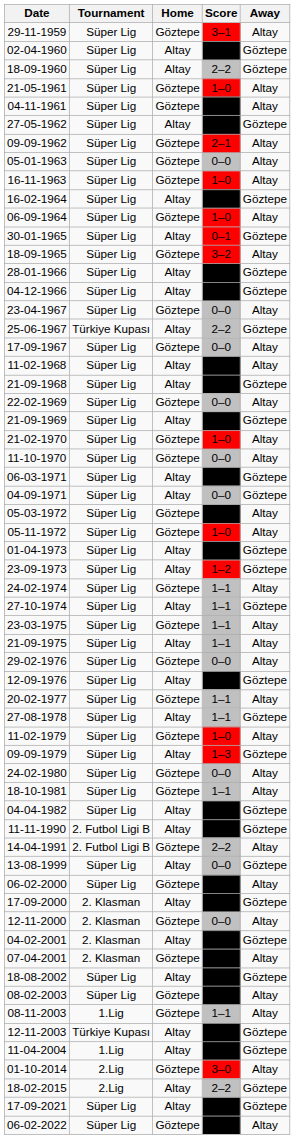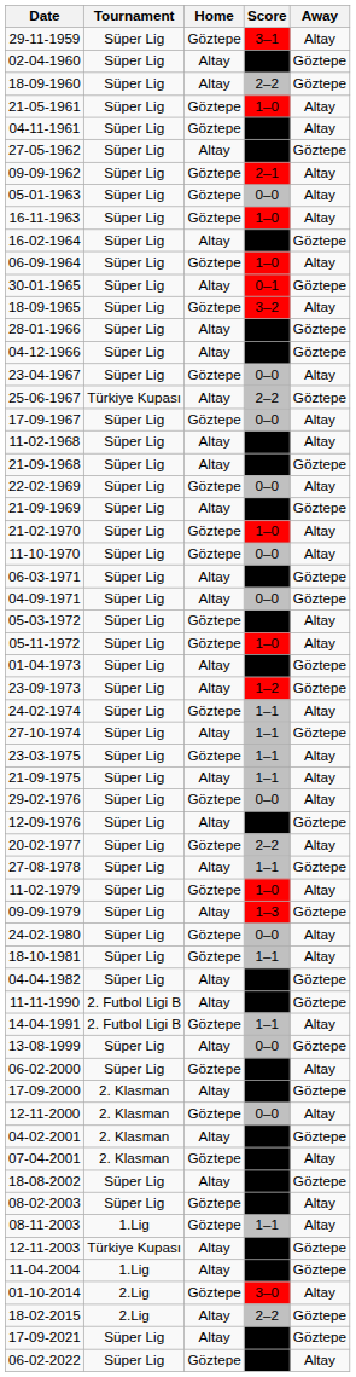 <table class="wikitable" style="text-align:center">
 <tr>
 <th>Date</th>
 <th>Tournament</th>
 <th>Home</th>
 <th>Score</th>
 <th>Away</th>
 </tr>
 <tr>
 <td>29-11-1959</td>
 <td>Süper Lig</td>
 <td>Göztepe</td>
 <td bgcolor=FF0000><span>3–1</span></td>
 <td>Altay</td>
 </tr>
 <tr>
 <td>02-04-1960</td>
 <td>Süper Lig</td>
 <td>Altay</td>
 <td bgcolor=black><span>4–2</span></td>
 <td>Göztepe</td>
 </tr>
 <tr>
 <td>18-09-1960</td>
 <td>Süper Lig</td>
 <td>Altay</td>
 <td bgcolor=silver><span>2–2</span></td>
 <td>Göztepe</td>
 </tr>
 <tr>
 <td>21-05-1961</td>
 <td>Süper Lig</td>
 <td>Göztepe</td>
 <td bgcolor=FF0000><span>1–0</span></td>
 <td>Altay</td>
 </tr>
 <tr>
 <td>04-11-1961</td>
 <td>Süper Lig</td>
 <td>Göztepe</td>
 <td bgcolor=black><span>0–2</span></td>
 <td>Altay</td>
 </tr>
 <tr>
 <td>27-05-1962</td>
 <td>Süper Lig</td>
 <td>Altay</td>
 <td bgcolor=black><span>2–1</span></td>
 <td>Göztepe</td>
 </tr>
 <tr>
 <td>09-09-1962</td>
 <td>Süper Lig</td>
 <td>Göztepe</td>
 <td bgcolor=FF0000><span>2–1</span></td>
 <td>Altay</td>
 </tr>
 <tr>
 <td>05-01-1963</td>
 <td>Süper Lig</td>
 <td>Göztepe</td>
 <td bgcolor=silver><span>0–0</span></td>
 <td>Altay</td>
 </tr>
 <tr>
 <td>16-11-1963</td>
 <td>Süper Lig</td>
 <td>Göztepe</td>
 <td bgcolor=FF0000><span>1–0</span></td>
 <td>Altay</td>
 </tr>
 <tr>
 <td>16-02-1964</td>
 <td>Süper Lig</td>
 <td>Altay</td>
 <td bgcolor=black><span>2–0</span></td>
 <td>Göztepe</td>
 </tr>
 <tr>
 <td>06-09-1964</td>
 <td>Süper Lig</td>
 <td>Göztepe</td>
 <td bgcolor=FF0000><span>1–0</span></td>
 <td>Altay</td>
 </tr>
 <tr>
 <td>30-01-1965</td>
 <td>Süper Lig</td>
 <td>Altay</td>
 <td bgcolor=FF0000><span>0–1</span></td>
 <td>Göztepe</td>
 </tr>
 <tr>
 <td>18-09-1965</td>
 <td>Süper Lig</td>
 <td>Göztepe</td>
 <td bgcolor=FF0000><span>3–2</span></td>
 <td>Altay</td>
 </tr>
 <tr>
 <td>28-01-1966</td>
 <td>Süper Lig</td>
 <td>Altay</td>
 <td bgcolor=black><span>2–0</span></td>
 <td>Göztepe</td>
 </tr>
 <tr>
 <td>04-12-1966</td>
 <td>Süper Lig</td>
 <td>Altay</td>
 <td bgcolor=black><span>2–1</span></td>
 <td>Göztepe</td>
 </tr>
 <tr>
 <td>23-04-1967</td>
 <td>Süper Lig</td>
 <td>Göztepe</td>
 <td bgcolor=silver><span>0–0</span></td>
 <td>Altay</td>
 </tr>
 <tr>
 <td>25-06-1967</td>
 <td>Türkiye Kupası</td>
 <td>Altay</td>
 <td bgcolor=silver><span>2–2</span></td>
 <td>Göztepe</td>
 </tr>
 <tr>
 <td>17-09-1967</td>
 <td>Süper Lig</td>
 <td>Göztepe</td>
 <td bgcolor=silver><span>0–0</span></td>
 <td>Altay</td>
 </tr>
 <tr>
 <td>11-02-1968</td>
 <td>Süper Lig</td>
 <td>Altay</td>
 <td bgcolor=black><span>2–0</span></td>
 <td>Altay</td>
 </tr>
 <tr>
 <td>21-09-1968</td>
 <td>Süper Lig</td>
 <td>Altay</td>
 <td bgcolor=black><span>1–0</span></td>
 <td>Göztepe</td>
 </tr>
 <tr>
 <td>22-02-1969</td>
 <td>Süper Lig</td>
 <td>Göztepe</td>
 <td bgcolor=silver><span>0–0</span></td>
 <td>Altay</td>
 </tr>
 <tr>
 <td>21-09-1969</td>
 <td>Süper Lig</td>
 <td>Altay</td>
 <td bgcolor=black><span>1–0</span></td>
 <td>Göztepe</td>
 </tr>
 <tr>
 <td>21-02-1970</td>
 <td>Süper Lig</td>
 <td>Göztepe</td>
 <td bgcolor=FF0000><span>1–0</span></td>
 <td>Altay</td>
 </tr>
 <tr>
 <td>11-10-1970</td>
 <td>Süper Lig</td>
 <td>Göztepe</td>
 <td bgcolor=silver><span>0–0</span></td>
 <td>Altay</td>
 </tr>
 <tr>
 <td>06-03-1971</td>
 <td>Süper Lig</td>
 <td>Altay</td>
 <td bgcolor=black><span>2–0</span></td>
 <td>Göztepe</td>
 </tr>
 <tr>
 <td>04-09-1971</td>
 <td>Süper Lig</td>
 <td>Altay</td>
 <td bgcolor=silver><span>0–0</span></td>
 <td>Göztepe</td>
 </tr>
 <tr>
 <td>05-03-1972</td>
 <td>Süper Lig</td>
 <td>Göztepe</td>
 <td bgcolor=black><span>0–1</span></td>
 <td>Altay</td>
 </tr>
 <tr>
 <td>05-11-1972</td>
 <td>Süper Lig</td>
 <td>Göztepe</td>
 <td bgcolor=FF0000><span>1–0</span></td>
 <td>Altay</td>
 </tr>
 <tr>
 <td>01-04-1973</td>
 <td>Süper Lig</td>
 <td>Altay</td>
 <td bgcolor=black><span>2–0</span></td>
 <td>Göztepe</td>
 </tr>
 <tr>
 <td>23-09-1973</td>
 <td>Süper Lig</td>
 <td>Altay</td>
 <td bgcolor=FF0000><span>1–2</span></td>
 <td>Göztepe</td>
 </tr>
 <tr>
 <td>24-02-1974</td>
 <td>Süper Lig</td>
 <td>Göztepe</td>
 <td bgcolor=silver><span>1–1</span></td>
 <td>Altay</td>
 </tr>
 <tr>
 <td>27-10-1974</td>
 <td>Süper Lig</td>
 <td>Altay</td>
 <td bgcolor=silver><span>1–1</span></td>
 <td>Göztepe</td>
 </tr>
 <tr>
 <td>23-03-1975</td>
 <td>Süper Lig</td>
 <td>Göztepe</td>
 <td bgcolor=silver><span>1–1</span></td>
 <td>Altay</td>
 </tr>
 <tr>
 <td>21-09-1975</td>
 <td>Süper Lig</td>
 <td>Altay</td>
 <td bgcolor=silver><span>1–1</span></td>
 <td>Altay</td>
 </tr>
 <tr>
 <td>29-02-1976</td>
 <td>Süper Lig</td>
 <td>Göztepe</td>
 <td bgcolor=silver><span>0–0</span></td>
 <td>Altay</td>
 </tr>
 <tr>
 <td>12-09-1976</td>
 <td>Süper Lig</td>
 <td>Altay</td>
 <td bgcolor=black><span>1–0</span></td>
 <td>Göztepe</td>
 </tr>
 <tr>
 <td>20-02-1977</td>
 <td>Süper Lig</td>
 <td>Göztepe</td>
-<td bgcolor=silver><span>1–1</span></td>
+<td bgcolor=silver><span>2–2</span></td>
 <td>Altay</td>
 </tr>
 <tr>
 <td>27-08-1978</td>
 <td>Süper Lig</td>
 <td>Altay</td>
 <td bgcolor=silver><span>1–1</span></td>
 <td>Göztepe</td>
 </tr>
 <tr>
 <td>11-02-1979</td>
 <td>Süper Lig</td>
 <td>Göztepe</td>
 <td bgcolor=FF0000><span>1–0</span></td>
 <td>Altay</td>
 </tr>
 <tr>
 <td>09-09-1979</td>
 <td>Süper Lig</td>
 <td>Altay</td>
 <td bgcolor=FF0000><span>1–3</span></td>
 <td>Göztepe</td>
 </tr>
 <tr>
 <td>24-02-1980</td>
 <td>Süper Lig</td>
 <td>Göztepe</td>
 <td bgcolor=silver><span>0–0</span></td>
 <td>Altay</td>
 </tr>
 <tr>
 <td>18-10-1981</td>
 <td>Süper Lig</td>
 <td>Göztepe</td>
 <td bgcolor=silver><span>1–1</span></td>
 <td>Altay</td>
 </tr>
 <tr>
 <td>04-04-1982</td>
 <td>Süper Lig</td>
 <td>Altay</td>
 <td bgcolor=black><span>2–0</span></td>
 <td>Göztepe</td>
 </tr>
 <tr>
 <td>11-11-1990</td>
 <td>2. Futbol Ligi B</td>
 <td>Altay</td>
 <td bgcolor=black><span>2–1</span></td>
 <td>Göztepe</td>
 </tr>
 <tr>
 <td>14-04-1991</td>
 <td>2. Futbol Ligi B</td>
 <td>Göztepe</td>
-<td bgcolor=silver><span>2–2</span></td>
+<td bgcolor=silver><span>1–1</span></td>
 <td>Altay</td>
 </tr>
 <tr>
 <td>13-08-1999</td>
 <td>Süper Lig</td>
 <td>Altay</td>
 <td bgcolor=silver><span>0–0</span></td>
 <td>Göztepe</td>
 </tr>
 <tr>
 <td>06-02-2000</td>
 <td>Süper Lig</td>
 <td>Göztepe</td>
 <td bgcolor=black><span>0–1</span></td>
 <td>Altay</td>
 </tr>
 <tr>
 <td>17-09-2000</td>
 <td>2. Klasman</td>
 <td>Altay</td>
 <td bgcolor=black><span>3–1</span></td>
 <td>Göztepe</td>
 </tr>
 <tr>
 <td>12-11-2000</td>
 <td>2. Klasman</td>
 <td>Göztepe</td>
 <td bgcolor=silver><span>0–0</span></td>
 <td>Altay</td>
 </tr>
 <tr>
 <td>04-02-2001</td>
 <td>2. Klasman</td>
 <td>Altay</td>
 <td bgcolor=black><span>1–0</span></td>
 <td>Göztepe</td>
 </tr>
 <tr>
 <td>07-04-2001</td>
 <td>2. Klasman</td>
 <td>Göztepe</td>
 <td bgcolor=black><span>1–2</span></td>
 <td>Altay</td>
 </tr>
 <tr>
 <td>18-08-2002</td>
 <td>Süper Lig</td>
 <td>Altay</td>
 <td bgcolor=black><span>4–2</span></td>
 <td>Göztepe</td>
 </tr>
 <tr>
 <td>08-02-2003</td>
 <td>Süper Lig</td>
 <td>Göztepe</td>
 <td bgcolor=black><span>0–2</span></td>
 <td>Altay</td>
 </tr>
 <tr>
 <td>08-11-2003</td>
 <td>1.Lig</td>
 <td>Göztepe</td>
 <td bgcolor=silver><span>1–1</span></td>
 <td>Altay</td>
 </tr>
 <tr>
 <td>12-11-2003</td>
 <td>Türkiye Kupası</td>
 <td>Altay</td>
 <td bgcolor=black><span>1–0</span></td>
 <td>Göztepe</td>
 </tr>
 <tr>
 <td>11-04-2004</td>
 <td>1.Lig</td>
 <td>Altay</td>
 <td bgcolor=black><span>6–2</span></td>
 <td>Göztepe</td>
 </tr>
 <tr>
 <td>01-10-2014</td>
 <td>2.Lig</td>
 <td>Göztepe</td>
 <td bgcolor=FF0000><span>3–0</span></td>
 <td>Altay</td>
 </tr>
 <tr>
 <td>18-02-2015</td>
 <td>2.Lig</td>
 <td>Altay</td>
 <td bgcolor=silver><span>2–2</span></td>
 <td>Göztepe</td>
 </tr>
 <tr>
 <td>17-09-2021</td>
 <td>Süper Lig</td>
 <td>Altay</td>
 <td bgcolor=black><span>2–1</span></td>
 <td>Göztepe</td>
 </tr>
 <tr>
 <td>06-02-2022</td>
 <td>Süper Lig</td>
 <td>Göztepe</td>
 <td bgcolor=black><span>0–2</span></td>
 <td>Altay</td>
 </tr>
 </table>
